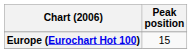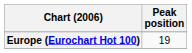 <table class="wikitable sortable plainrowheaders" style="text-align:center">
 <tr>
 <th scope="col">Chart (2006)</th>
 <th scope="col">Peak<br>position</th>
 </tr>
 <tr>
 </tr>
 <tr>
 </tr>
 <tr>
 </tr>
 <tr>
 </tr>
 <tr>
 </tr>
 <tr>
 <th scope="row">Europe (<a href='#'>Eurochart Hot 100</a>)</th>
-<td>15</td>
+<td>19</td>
 </tr>
 <tr>
 </tr>
 <tr>
 </tr>
 <tr>
 </tr>
 <tr>
 </tr>
 <tr>
 </tr>
 <tr>
 </tr>
 <tr>
 </tr>
 <tr>
 </tr>
 <tr>
 </tr>
 <tr>
 </tr>
 <tr>
 </tr>
 <tr>
 </tr>
 <tr>
 </tr>
 </table>
